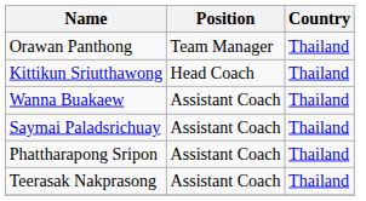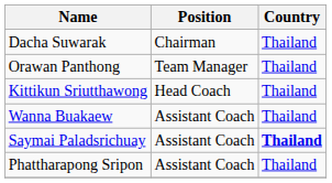 <table class="wikitable">
 <tr>
 <th>Name</th>
 <th>Position</th>
 <th>Country</th>
+</tr>
+<tr style="text-align:left;">
+<td>Dacha Suwarak</td>
+<td>Chairman</td>
+<td> <a href='#'>Thailand</a></td>
 </tr>
 <tr style="text-align:left;">
 <td>Orawan Panthong</td>
 <td>Team Manager</td>
 <td> <a href='#'>Thailand</a></td>
 </tr>
 <tr style="text-align:left;">
 <td><a href='#'>Kittikun Sriutthawong</a></td>
 <td>Head Coach</td>
 <td> <a href='#'>Thailand</a></td>
 </tr>
 <tr style="text-align:left;">
 <td><a href='#'>Wanna Buakaew</a></td>
 <td>Assistant Coach</td>
 <td> <a href='#'>Thailand</a></td>
 </tr>
 <tr style="text-align:left;">
 <td><a href='#'>Saymai Paladsrichuay</a></td>
 <td>Assistant Coach</td>
-<td> <a href='#'>Thailand</a></td>
+<td><strong> <a href='#'>Thailand</a></strong></td>
 </tr>
 <tr style="text-align:left;">
 <td>Phattharapong Sripon</td>
 <td>Assistant Coach</td>
 <td> <a href='#'>Thailand</a></td>
 </tr>
-<tr style="text-align:left;">
-<td>Teerasak Nakprasong</td>
-<td>Assistant Coach</td>
-<td> <a href='#'>Thailand</a></td>
-</tr>
 <tr>
 </tr>
 </table>
